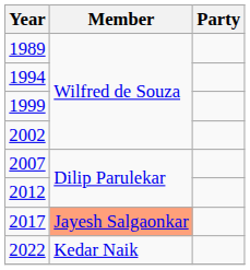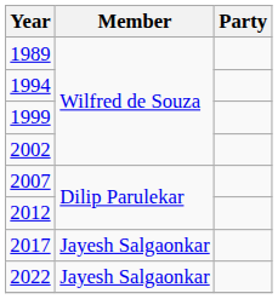 <table class="wikitable sortable">
 <tr>
 <th>Year</th>
 <th>Member</th>
 <th colspan="2">Party</th>
 </tr>
 <tr>
 <td><a href='#'>1989</a></td>
 <td rowspan="4"><a href='#'>Wilfred de Souza</a></td>
 <td></td>
 </tr>
 <tr>
 <td><a href='#'>1994</a></td>
 </tr>
 <tr>
 <td><a href='#'>1999</a></td>
 <td></td>
 </tr>
 <tr>
 <td><a href='#'>2002</a></td>
 <td></td>
 </tr>
 <tr>
 <td><a href='#'>2007</a></td>
 <td rowspan="2"><a href='#'>Dilip Parulekar</a></td>
 <td></td>
 </tr>
 <tr>
 <td><a href='#'>2012</a></td>
 </tr>
 <tr>
 <td><a href='#'>2017</a></td>
-<td style="background: lightsalmon;"><a href='#'>Jayesh Salgaonkar</a></td>
+<td><a href='#'>Jayesh Salgaonkar</a></td>
 <td></td>
 </tr>
 <tr>
 <td><a href='#'>2022</a></td>
-<td><a href='#'>Kedar Naik</a></td>
+<td><a href='#'>Jayesh Salgaonkar</a></td>
 <td></td>
 </tr>
 <tr>
 </tr>
 </table>
